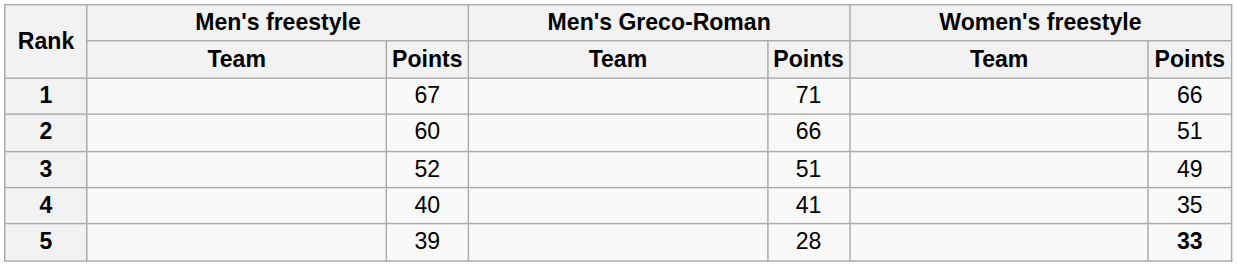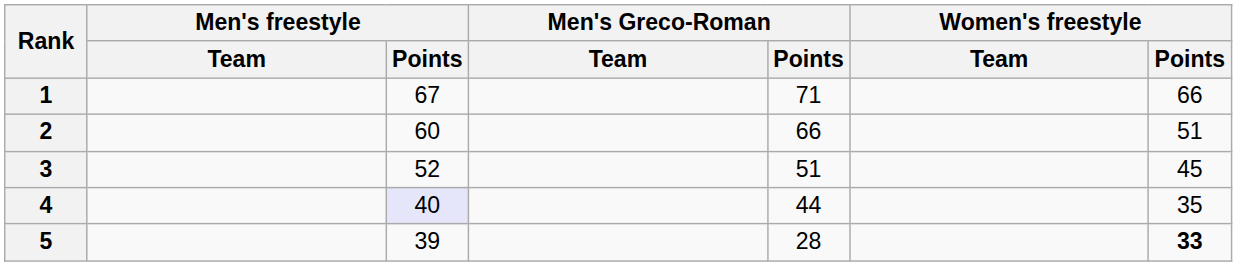 <table class="wikitable" style="text-align:center;">
 <tr>
 <th rowspan="2" width="50">Rank</th>
 <th colspan="2">Men's freestyle</th>
 <th colspan="2">Men's Greco-Roman</th>
 <th colspan="2">Women's freestyle</th>
 </tr>
 <tr>
 <th width="200">Team</th>
 <th width="50">Points</th>
 <th width="200">Team</th>
 <th width="50">Points</th>
 <th width="200">Team</th>
 <th width="50">Points</th>
 </tr>
 <tr>
 <th>1</th>
 <td align="left"></td>
 <td>67</td>
 <td align="left"></td>
 <td>71</td>
 <td align="left"></td>
 <td>66</td>
 </tr>
 <tr>
 <th>2</th>
 <td align="left"></td>
 <td>60</td>
 <td align="left"></td>
 <td>66</td>
 <td align="left"></td>
 <td>51</td>
 </tr>
 <tr>
 <th>3</th>
 <td align="left"></td>
 <td>52</td>
 <td align="left"></td>
 <td>51</td>
 <td align="left"></td>
-<td>49</td>
+<td>45</td>
 </tr>
 <tr>
 <th>4</th>
 <td align="left"></td>
-<td>40</td>
+<td style="background: lavender;">40</td>
 <td align="left"></td>
-<td>41</td>
+<td>44</td>
 <td align="left"></td>
 <td>35</td>
 </tr>
 <tr>
 <th>5</th>
 <td align="left"></td>
 <td>39</td>
 <td align="left"></td>
 <td>28</td>
 <td align="left"></td>
 <td><strong>33</strong></td>
 </tr>
 </table>
